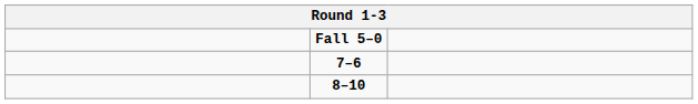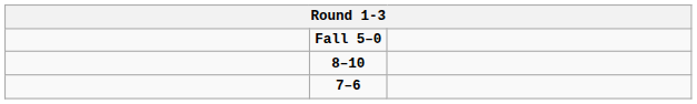 <table class="wikitable" style="text-align: center; font-size:90% ">
 <tr>
 <th colspan="3">Round 1-3</th>
 </tr>
 <tr>
 <td align="left" width="250"></td>
 <td align="center" width="60"><strong>Fall 5–0</strong></td>
 <td align="left" width="250"></td>
 </tr>
 <tr>
 <td align="left" width="250"></td>
-<td align="center" width="60"><strong>7–6</strong></td>
+<td align="center" width="60"><strong>8–10</strong></td>
 <td align="left" width="250"></td>
 </tr>
 <tr>
 <td align="left" width="250"></td>
-<td align="center" width="60"><strong>8–10</strong></td>
+<td align="center" width="60"><strong>7–6</strong></td>
 <td align="left" width="250"></td>
 </tr>
 </table>
